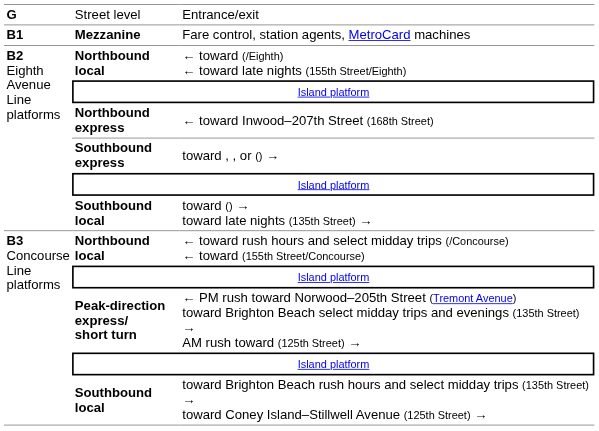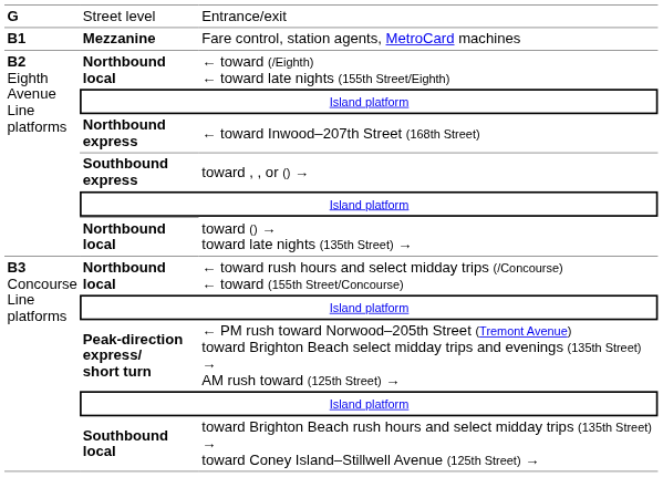 <table table border=0 cellspacing=0 cellpadding=3>
 <tr>
 <td style="border-bottom:solid 1px gray;border-top:solid 1px gray;" width=50><strong>G</strong></td>
 <td style="border-top:solid 1px gray;border-bottom:solid 1px gray;" width=125>Street level</td>
 <td style="border-top:solid 1px gray;border-bottom:solid 1px gray;" width=500>Entrance/exit</td>
 </tr>
 <tr>
 <td><strong>B1</strong></td>
 <td><strong>Mezzanine</strong></td>
 <td>Fare control, station agents, <a href='#'>MetroCard</a> machines</td>
 </tr>
 <tr>
 <td style="border-top:solid 1px gray" rowspan=6 valign=top><strong>B2</strong><br>Eighth Avenue Line platforms</td>
 <td style="border-top:solid 1px gray;"><span><strong>Northbound local</strong></span></td>
 <td style="border-top:solid 1px gray;">←  toward  <small>(/Eighth)</small><br>←  toward  late nights <small>(155th Street/Eighth)</small></td>
 </tr>
 <tr>
 <td style="border-top:solid 2px black;border-right:solid 2px black;border-left:solid 2px black;border-bottom:solid 2px black;text-align:center;" colspan=2><small><a href='#'>Island platform</a></small></td>
 </tr>
 <tr>
 <td style="border-bottom:solid 1px gray;"><span><strong>Northbound express</strong></span></td>
 <td style="border-bottom:solid 1px gray;">←  toward Inwood–207th Street <small>(168th Street)</small></td>
 </tr>
 <tr>
 <td><span><strong>Southbound express</strong></span></td>
 <td>  toward , , or  <small>()</small> →</td>
 </tr>
 <tr>
 <td style="border-top:solid 2px black;border-right:solid 2px black;border-left:solid 2px black;border-bottom:solid 2px black;text-align:center;" colspan=2><small><a href='#'>Island platform</a></small></td>
 </tr>
 <tr>
-<td><span><strong>Southbound local</strong></span></td>
+<td style="border-top:solid 1px gray;"><span><strong>Northbound local</strong></span></td>
 <td>  toward  <small>()</small> →<br>  toward  late nights <small>(135th Street)</small> →</td>
 </tr>
 <tr>
 <td style="border-top:solid 1px gray;border-bottom:solid 1px gray;" rowspan=5 valign=top><strong>B3</strong><br>Concourse Line platforms</td>
 <td style="border-top:solid 1px gray;"><span><strong>Northbound local</strong></span></td>
 <td style="border-top:solid 1px gray;">←  toward  rush hours and select midday trips <small>(/Concourse)</small><br>←  toward  <small>(155th Street/Concourse)</small></td>
 </tr>
 <tr>
 <td style="border-top:solid 2px black;border-right:solid 2px black;border-left:solid 2px black;border-bottom:solid 2px black;text-align:center;" colspan=2><small><a href='#'>Island platform</a></small></td>
 </tr>
 <tr>
 <td><span><strong>Peak-direction express/<br>short turn</strong></span></td>
 <td>←  PM rush toward Norwood–205th Street <small>(<a href='#'>Tremont Avenue</a>)</small><br>  toward Brighton Beach select midday trips and evenings <small>(135th Street)</small> →<br>  AM rush toward  <small>(125th Street)</small> →</td>
 </tr>
 <tr>
 <td style="border-top:solid 2px black;border-right:solid 2px black;border-left:solid 2px black;border-bottom:solid 2px black;text-align:center;" colspan=2><small><a href='#'>Island platform</a></small></td>
 </tr>
 <tr>
 <td style="border-bottom:solid 1px gray;"><span><strong>Southbound local</strong></span></td>
 <td style="border-bottom:solid 1px gray;">  toward Brighton Beach rush hours and select midday trips <small>(135th Street)</small> →<br>  toward Coney Island–Stillwell Avenue <small>(125th Street)</small> →</td>
 </tr>
 </table>
